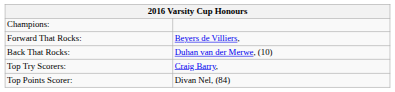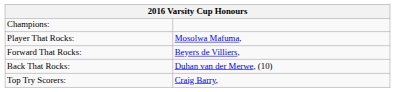 <table class="wikitable" style="text-align:left; line-height:110%; font-size:90%; width:50%; margin:1em auto 1em auto;">
 <tr>
 <th colspan=2><strong>2016 Varsity Cup Honours</strong></th>
 </tr>
 <tr>
 <td>Champions:</td>
 <td></td>
+</tr>
+<tr>
+<td>Player That Rocks:</td>
+<td><a href='#'>Mosolwa Mafuma</a>, </td>
 </tr>
 <tr>
 <td>Forward That Rocks:</td>
 <td><a href='#'>Beyers de Villiers</a>, </td>
 </tr>
 <tr>
 <td>Back That Rocks:</td>
 <td><a href='#'>Duhan van der Merwe</a>,  (10)</td>
 </tr>
 <tr>
 <td>Top Try Scorers:</td>
 <td><a href='#'>Craig Barry</a>, </td>
 </tr>
-<tr>
-<td>Top Points Scorer:</td>
-<td>Divan Nel,  (84)</td>
-</tr>
 </table>
